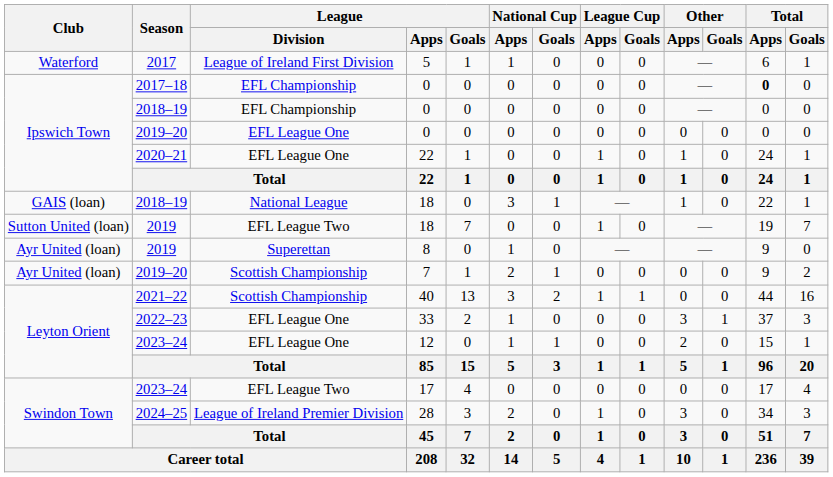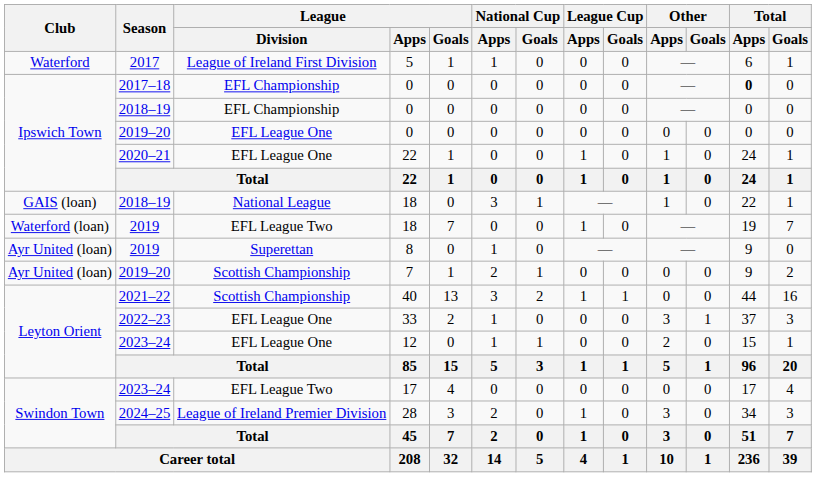 <table class="wikitable" style="text-align:center">
 <tr>
 <th rowspan="2">Club</th>
 <th rowspan="2">Season</th>
 <th colspan="3">League</th>
 <th colspan="2">National Cup</th>
 <th colspan="2">League Cup</th>
 <th colspan="2">Other</th>
 <th colspan="2">Total</th>
 </tr>
 <tr>
 <th>Division</th>
 <th>Apps</th>
 <th>Goals</th>
 <th>Apps</th>
 <th>Goals</th>
 <th>Apps</th>
 <th>Goals</th>
 <th>Apps</th>
 <th>Goals</th>
 <th>Apps</th>
 <th>Goals</th>
 </tr>
 <tr>
 <td><a href='#'>Waterford</a></td>
 <td><a href='#'>2017</a></td>
 <td><a href='#'>League of Ireland First Division</a></td>
 <td>5</td>
 <td>1</td>
 <td>1</td>
 <td>0</td>
 <td>0</td>
 <td>0</td>
 <td colspan=2>—</td>
 <td>6</td>
 <td>1</td>
 </tr>
 <tr>
 <td rowspan="5"><a href='#'>Ipswich Town</a></td>
 <td><a href='#'>2017–18</a></td>
 <td><a href='#'>EFL Championship</a></td>
 <td>0</td>
 <td>0</td>
 <td>0</td>
 <td>0</td>
 <td>0</td>
 <td>0</td>
 <td colspan=2>—</td>
 <td><strong>0</strong></td>
 <td>0</td>
 </tr>
 <tr>
 <td><a href='#'>2018–19</a></td>
 <td>EFL Championship</td>
 <td>0</td>
 <td>0</td>
 <td>0</td>
 <td>0</td>
 <td>0</td>
 <td>0</td>
 <td colspan=2>—</td>
 <td>0</td>
 <td>0</td>
 </tr>
 <tr>
 <td><a href='#'>2019–20</a></td>
 <td><a href='#'>EFL League One</a></td>
 <td>0</td>
 <td>0</td>
 <td>0</td>
 <td>0</td>
 <td>0</td>
 <td>0</td>
 <td>0</td>
 <td>0</td>
 <td>0</td>
 <td>0</td>
 </tr>
 <tr>
 <td><a href='#'>2020–21</a></td>
 <td>EFL League One</td>
 <td>22</td>
 <td>1</td>
 <td>0</td>
 <td>0</td>
 <td>1</td>
 <td>0</td>
 <td>1</td>
 <td>0</td>
 <td>24</td>
 <td>1</td>
 </tr>
 <tr>
 <th colspan="2">Total</th>
 <th>22</th>
 <th>1</th>
 <th>0</th>
 <th>0</th>
 <th>1</th>
 <th>0</th>
 <th>1</th>
 <th>0</th>
 <th>24</th>
 <th>1</th>
 </tr>
 <tr>
 <td><a href='#'>GAIS</a> (loan)</td>
 <td><a href='#'>2018–19</a></td>
 <td><a href='#'>National League</a></td>
 <td>18</td>
 <td>0</td>
 <td>3</td>
 <td>1</td>
 <td colspan=2>—</td>
 <td>1</td>
 <td>0</td>
 <td>22</td>
 <td>1</td>
 </tr>
 <tr>
-<td><a href='#'>Sutton United</a> (loan)</td>
+<td><a href='#'>Waterford</a> (loan)</td>
 <td><a href='#'>2019</a></td>
 <td>EFL League Two</td>
 <td>18</td>
 <td>7</td>
 <td>0</td>
 <td>0</td>
 <td>1</td>
 <td>0</td>
 <td colspan=2>—</td>
 <td>19</td>
 <td>7</td>
 </tr>
 <tr>
 <td><a href='#'>Ayr United</a> (loan)</td>
 <td><a href='#'>2019</a></td>
 <td><a href='#'>Superettan</a></td>
 <td>8</td>
 <td>0</td>
 <td>1</td>
 <td>0</td>
 <td colspan=2>—</td>
 <td colspan=2>—</td>
 <td>9</td>
 <td>0</td>
 </tr>
 <tr>
 <td><a href='#'>Ayr United</a> (loan)</td>
 <td><a href='#'>2019–20</a></td>
 <td><a href='#'>Scottish Championship</a></td>
 <td>7</td>
 <td>1</td>
 <td>2</td>
 <td>1</td>
 <td>0</td>
 <td>0</td>
 <td>0</td>
 <td>0</td>
 <td>9</td>
 <td>2</td>
 </tr>
 <tr>
 <td rowspan="4"><a href='#'>Leyton Orient</a></td>
 <td><a href='#'>2021–22</a></td>
 <td><a href='#'>Scottish Championship</a></td>
 <td>40</td>
 <td>13</td>
 <td>3</td>
 <td>2</td>
 <td>1</td>
 <td>1</td>
 <td>0</td>
 <td>0</td>
 <td>44</td>
 <td>16</td>
 </tr>
 <tr>
 <td><a href='#'>2022–23</a></td>
 <td>EFL League One</td>
 <td>33</td>
 <td>2</td>
 <td>1</td>
 <td>0</td>
 <td>0</td>
 <td>0</td>
 <td>3</td>
 <td>1</td>
 <td>37</td>
 <td>3</td>
 </tr>
 <tr>
 <td><a href='#'>2023–24</a></td>
 <td>EFL League One</td>
 <td>12</td>
 <td>0</td>
 <td>1</td>
 <td>1</td>
 <td>0</td>
 <td>0</td>
 <td>2</td>
 <td>0</td>
 <td>15</td>
 <td>1</td>
 </tr>
 <tr>
 <th colspan="2">Total</th>
 <th>85</th>
 <th>15</th>
 <th>5</th>
 <th>3</th>
 <th>1</th>
 <th>1</th>
 <th>5</th>
 <th>1</th>
 <th>96</th>
 <th>20</th>
 </tr>
 <tr>
 <td rowspan=3><a href='#'>Swindon Town</a></td>
 <td><a href='#'>2023–24</a></td>
 <td>EFL League Two</td>
 <td>17</td>
 <td>4</td>
 <td>0</td>
 <td>0</td>
 <td>0</td>
 <td>0</td>
 <td>0</td>
 <td>0</td>
 <td>17</td>
 <td>4</td>
 </tr>
 <tr>
 <td><a href='#'>2024–25</a></td>
 <td><a href='#'>League of Ireland Premier Division</a></td>
 <td>28</td>
 <td>3</td>
 <td>2</td>
 <td>0</td>
 <td>1</td>
 <td>0</td>
 <td>3</td>
 <td>0</td>
 <td>34</td>
 <td>3</td>
 </tr>
 <tr>
 <th colspan="2">Total</th>
 <th>45</th>
 <th>7</th>
 <th>2</th>
 <th>0</th>
 <th>1</th>
 <th>0</th>
 <th>3</th>
 <th>0</th>
 <th>51</th>
 <th>7</th>
 </tr>
 <tr>
 <th colspan="3">Career total</th>
 <th>208</th>
 <th>32</th>
 <th>14</th>
 <th>5</th>
 <th>4</th>
 <th>1</th>
 <th>10</th>
 <th>1</th>
 <th>236</th>
 <th>39</th>
 </tr>
 </table>
